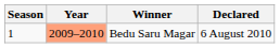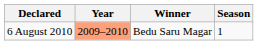 <table class="wikitable">
 <tr>
-<th>Season</th>
+<th>Declared</th>
 <th>Year</th>
 <th>Winner</th>
-<th>Declared</th>
+<th>Season</th>
 </tr>
 <tr>
-<td>1</td>
+<td>6 August 2010</td>
 <td style="background: lightsalmon;">2009–2010</td>
 <td>Bedu Saru Magar</td>
-<td>6 August 2010</td>
+<td>1</td>
 </tr>
 </table>
